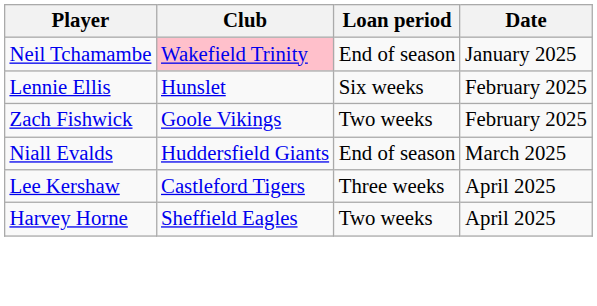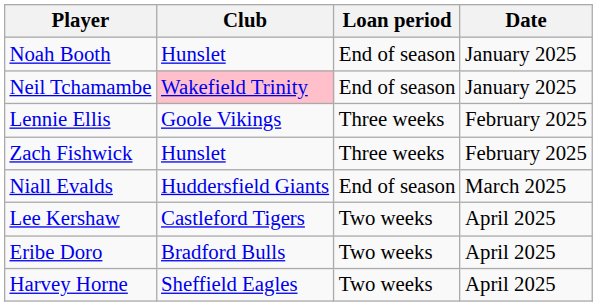 <table class="wikitable">
 <tr>
 <th>Player</th>
 <th>Club</th>
 <th>Loan period</th>
 <th>Date</th>
+</tr>
+<tr>
+<td> <a href='#'>Noah Booth</a></td>
+<td> <a href='#'>Hunslet</a></td>
+<td>End of season</td>
+<td>January 2025</td>
 </tr>
 <tr>
 <td> <a href='#'>Neil Tchamambe</a></td>
 <td style="background: pink;"> <a href='#'>Wakefield Trinity</a></td>
 <td>End of season</td>
 <td>January 2025</td>
 </tr>
 <tr>
 <td> <a href='#'>Lennie Ellis</a></td>
-<td> <a href='#'>Hunslet</a></td>
-<td>Six weeks</td>
+<td> <a href='#'>Goole Vikings</a></td>
+<td>Three weeks</td>
 <td>February 2025</td>
 </tr>
 <tr>
 <td> <a href='#'>Zach Fishwick</a></td>
-<td> <a href='#'>Goole Vikings</a></td>
-<td>Two weeks</td>
+<td> <a href='#'>Hunslet</a></td>
+<td>Three weeks</td>
 <td>February 2025</td>
 </tr>
 <tr>
 <td> <a href='#'>Niall Evalds</a></td>
 <td> <a href='#'>Huddersfield Giants</a></td>
 <td>End of season</td>
 <td>March 2025</td>
 </tr>
 <tr>
 <td> <a href='#'>Lee Kershaw</a></td>
 <td> <a href='#'>Castleford Tigers</a></td>
-<td>Three weeks</td>
+<td>Two weeks</td>
+<td>April 2025</td>
+</tr>
+<tr>
+<td> <a href='#'>Eribe Doro</a></td>
+<td> <a href='#'>Bradford Bulls</a></td>
+<td>Two weeks</td>
 <td>April 2025</td>
 </tr>
 <tr>
 <td> <a href='#'>Harvey Horne</a></td>
 <td> <a href='#'>Sheffield Eagles</a></td>
 <td>Two weeks</td>
 <td>April 2025</td>
 </tr>
 </table>
